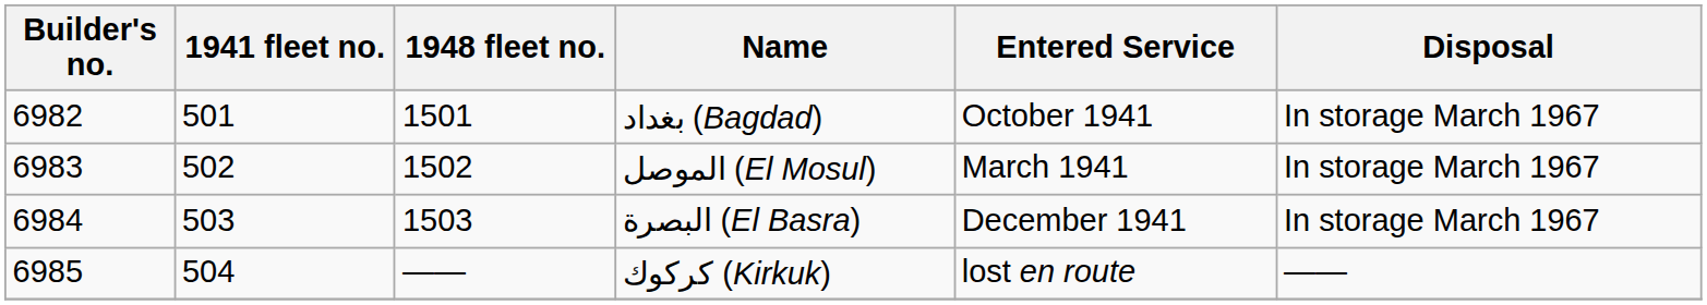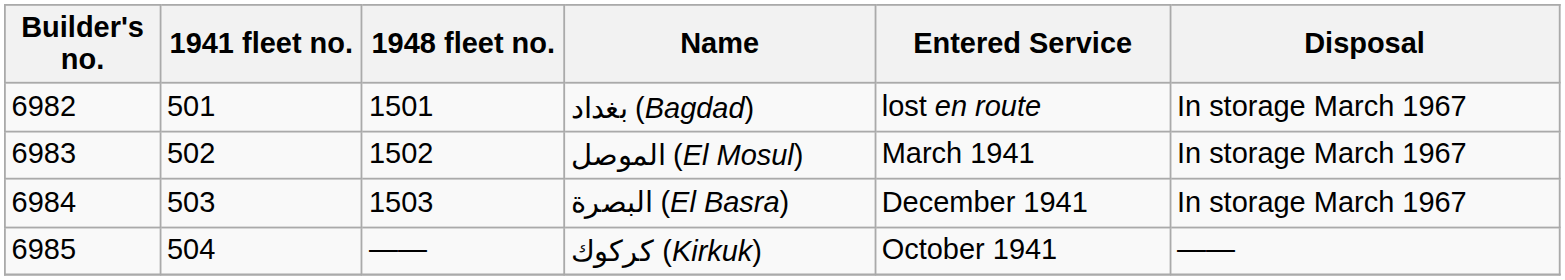 <table class="wikitable sortable" width=68%>
 <tr>
 <th width=10%>Builder's no.</th>
 <th width=13%>1941 fleet no.</th>
 <th width=13%>1948 fleet no.</th>
 <th width=20%>Name</th>
 <th width=19%>Entered Service</th>
 <th width=25%>Disposal</th>
 </tr>
 <tr>
 <td>6982</td>
 <td>501</td>
 <td>1501</td>
 <td>بغداد (<em>Bagdad</em>)</td>
-<td>October 1941</td>
+<td>lost <em>en route</em></td>
 <td>In storage March 1967</td>
 </tr>
 <tr>
 <td>6983</td>
 <td>502</td>
 <td>1502</td>
 <td>الموصل (<em>El Mosul</em>)</td>
 <td>March 1941</td>
 <td>In storage March 1967</td>
 </tr>
 <tr>
 <td>6984</td>
 <td>503</td>
 <td>1503</td>
 <td>البصرة (<em>El Basra</em>)</td>
 <td>December 1941</td>
 <td>In storage March 1967</td>
 </tr>
 <tr>
 <td>6985</td>
 <td>504</td>
 <td>――</td>
 <td>كركوك (<em>Kirkuk</em>)</td>
-<td>lost <em>en route</em></td>
+<td>October 1941</td>
 <td>――</td>
 </tr>
 <tr>
 </tr>
 </table>
